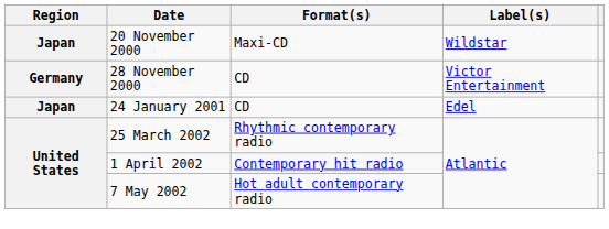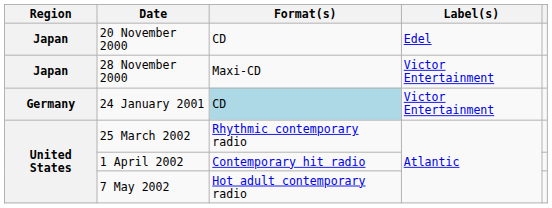 <table class="wikitable plainrowheaders">
 <tr>
 <th scope="col">Region</th>
 <th scope="col">Date</th>
 <th scope="col">Format(s)</th>
 <th scope="col">Label(s)</th>
 <th scope="col"></th>
 </tr>
 <tr>
 <th scope="row">Japan</th>
 <td>20 November 2000</td>
+<td>CD</td>
+<td><a href='#'>Edel</a></td>
+<td align="center"></td>
+</tr>
+<tr>
+<th scope="row">Japan</th>
+<td>28 November 2000</td>
 <td>Maxi-CD</td>
-<td><a href='#'>Wildstar</a></td>
+<td><a href='#'>Victor Entertainment</a></td>
 <td align="center"></td>
 </tr>
 <tr>
 <th scope="row">Germany</th>
-<td>28 November 2000</td>
-<td>CD</td>
+<td>24 January 2001</td>
+<td style="background: lightblue;">CD</td>
 <td><a href='#'>Victor Entertainment</a></td>
-<td align="center"></td>
-</tr>
-<tr>
-<th scope="row">Japan</th>
-<td>24 January 2001</td>
-<td>CD</td>
-<td><a href='#'>Edel</a></td>
 <td align="center"></td>
 </tr>
 <tr>
 <th scope="row" rowspan="3">United States</th>
 <td>25 March 2002</td>
 <td><a href='#'>Rhythmic contemporary</a> radio</td>
 <td rowspan="3"><a href='#'>Atlantic</a></td>
 <td align="center"></td>
 </tr>
 <tr>
 <td>1 April 2002</td>
 <td><a href='#'>Contemporary hit radio</a></td>
 <td align="center"></td>
 </tr>
 <tr>
 <td>7 May 2002</td>
 <td><a href='#'>Hot adult contemporary</a> radio</td>
 <td align="center"></td>
 </tr>
 </table>
